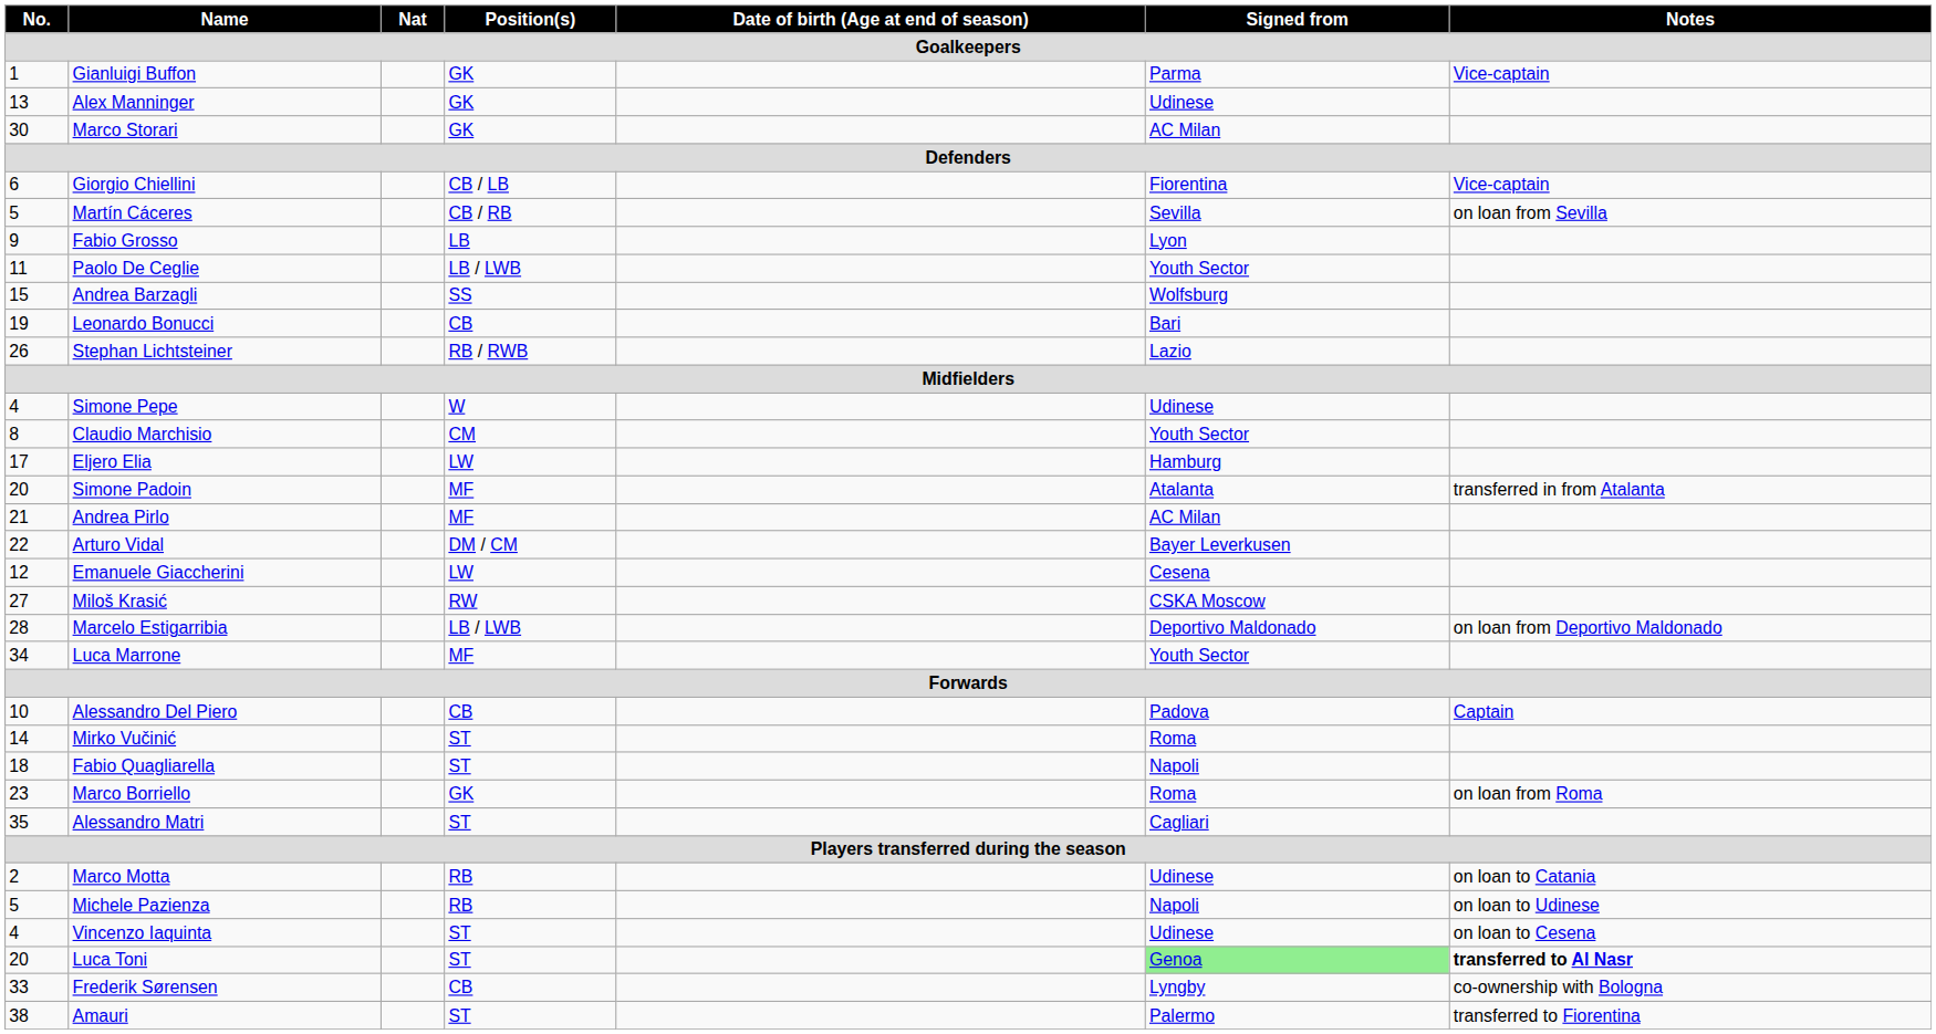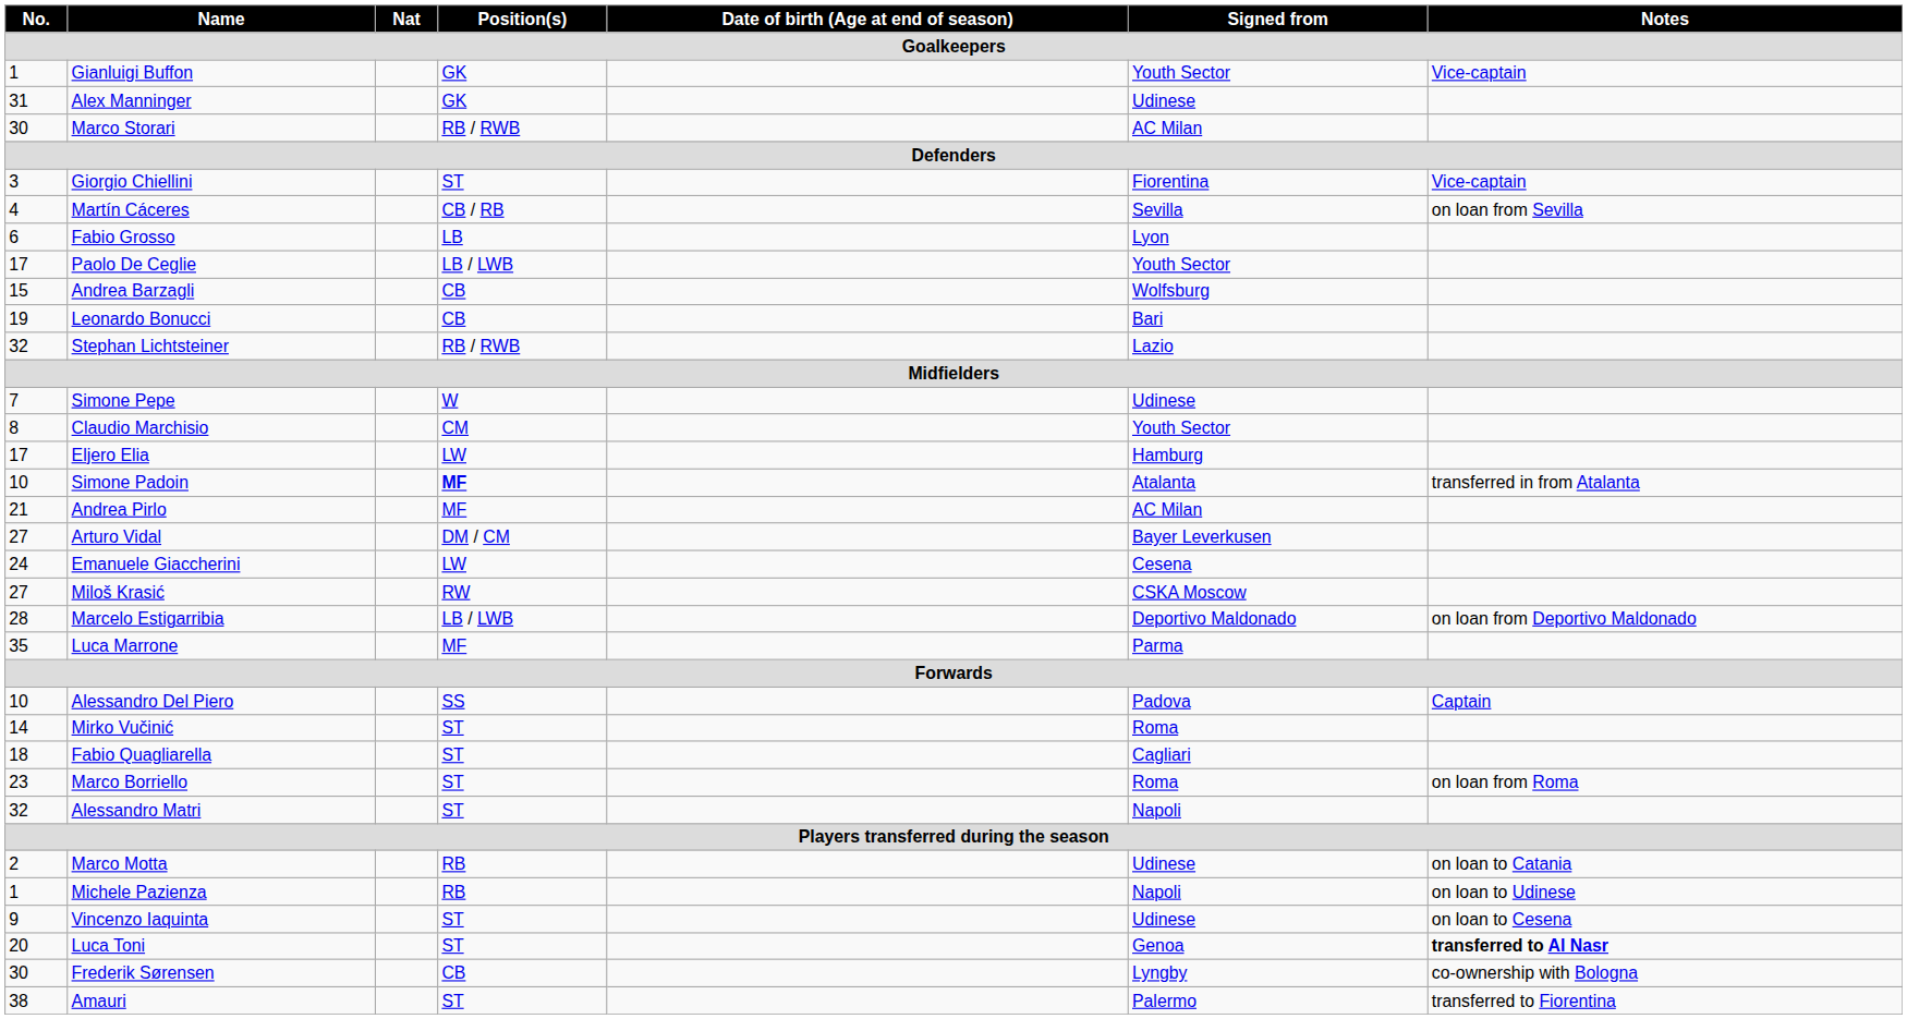 <table class="wikitable" style="text-align: left; font-size:90%" width=100%>
 <tr>
 <th style="background: #000000; color:white" align=right>No.</th>
 <th style="background: #000000; color:white" align=right>Name</th>
 <th style="background: #000000; color:white" align=right>Nat</th>
 <th style="background: #000000; color:white" align=right>Position(s)</th>
 <th style="background: #000000; color:white" align=right>Date of birth (Age at end of season)</th>
 <th style="background: #000000; color:white" align=right>Signed from</th>
 <th style="background: #000000; color:white" align=right>Notes</th>
 </tr>
 <tr>
 <th colspan=8 style="background: #DCDCDC" align=right>Goalkeepers</th>
 </tr>
 <tr>
 <td>1</td>
 <td><a href='#'>Gianluigi Buffon</a></td>
 <td></td>
 <td><a href='#'>GK</a></td>
 <td></td>
-<td> <a href='#'>Parma</a></td>
+<td> <a href='#'>Youth Sector</a></td>
 <td><a href='#'>Vice-captain</a></td>
 </tr>
 <tr>
-<td>13</td>
+<td>31</td>
 <td><a href='#'>Alex Manninger</a></td>
 <td></td>
 <td><a href='#'>GK</a></td>
 <td></td>
 <td> <a href='#'>Udinese</a></td>
 <td></td>
 </tr>
 <tr>
 <td>30</td>
 <td><a href='#'>Marco Storari</a></td>
 <td></td>
-<td><a href='#'>GK</a></td>
+<td><a href='#'>RB</a> / <a href='#'>RWB</a></td>
 <td></td>
 <td> <a href='#'>AC Milan</a></td>
 <td></td>
 </tr>
 <tr>
 <th colspan=8 style="background: #DCDCDC" align=right>Defenders</th>
 </tr>
 <tr>
-<td>6</td>
+<td>3</td>
 <td><a href='#'>Giorgio Chiellini</a></td>
 <td></td>
-<td><a href='#'>CB</a> / <a href='#'>LB</a></td>
+<td><a href='#'>ST</a></td>
 <td></td>
 <td> <a href='#'>Fiorentina</a></td>
 <td><a href='#'>Vice-captain</a></td>
 </tr>
 <tr>
-<td>5</td>
+<td>4</td>
 <td><a href='#'>Martín Cáceres</a></td>
 <td></td>
 <td><a href='#'>CB</a> / <a href='#'>RB</a></td>
 <td></td>
 <td> <a href='#'>Sevilla</a></td>
 <td> on loan from <a href='#'>Sevilla</a></td>
 </tr>
 <tr>
-<td>9</td>
+<td>6</td>
 <td><a href='#'>Fabio Grosso</a></td>
 <td></td>
 <td><a href='#'>LB</a></td>
 <td></td>
 <td> <a href='#'>Lyon</a></td>
 <td></td>
 </tr>
 <tr>
-<td>11</td>
+<td>17</td>
 <td><a href='#'>Paolo De Ceglie</a></td>
 <td></td>
 <td><a href='#'>LB</a> / <a href='#'>LWB</a></td>
 <td></td>
 <td> <a href='#'>Youth Sector</a></td>
 <td></td>
 </tr>
 <tr>
 <td>15</td>
 <td><a href='#'>Andrea Barzagli</a></td>
 <td></td>
-<td><a href='#'>SS</a></td>
+<td><a href='#'>CB</a></td>
 <td></td>
 <td> <a href='#'>Wolfsburg</a></td>
 <td></td>
 </tr>
 <tr>
 <td>19</td>
 <td><a href='#'>Leonardo Bonucci</a></td>
 <td></td>
 <td><a href='#'>CB</a></td>
 <td></td>
 <td> <a href='#'>Bari</a></td>
 <td></td>
 </tr>
 <tr>
-<td>26</td>
+<td>32</td>
 <td><a href='#'>Stephan Lichtsteiner</a></td>
 <td></td>
 <td><a href='#'>RB</a> / <a href='#'>RWB</a></td>
 <td></td>
 <td> <a href='#'>Lazio</a></td>
 <td></td>
 </tr>
 <tr>
 <th colspan=8 style="background: #DCDCDC" align=right>Midfielders</th>
 </tr>
 <tr>
-<td>4</td>
+<td>7</td>
 <td><a href='#'>Simone Pepe</a></td>
 <td></td>
 <td><a href='#'>W</a></td>
 <td></td>
 <td> <a href='#'>Udinese</a></td>
 <td></td>
 </tr>
 <tr>
 <td>8</td>
 <td><a href='#'>Claudio Marchisio</a></td>
 <td></td>
 <td><a href='#'>CM</a></td>
 <td></td>
 <td> <a href='#'>Youth Sector</a></td>
 <td></td>
 </tr>
 <tr>
 <td>17</td>
 <td><a href='#'>Eljero Elia</a></td>
 <td></td>
 <td><a href='#'>LW</a></td>
 <td></td>
 <td> <a href='#'>Hamburg</a></td>
 <td></td>
 </tr>
 <tr>
-<td>20</td>
+<td>10</td>
 <td><a href='#'>Simone Padoin</a></td>
 <td></td>
-<td><a href='#'>MF</a></td>
+<td><strong><a href='#'>MF</a></strong></td>
 <td></td>
 <td> <a href='#'>Atalanta</a></td>
 <td> transferred in from <a href='#'>Atalanta</a></td>
 </tr>
 <tr>
 <td>21</td>
 <td><a href='#'>Andrea Pirlo</a></td>
 <td></td>
 <td><a href='#'>MF</a></td>
 <td></td>
 <td> <a href='#'>AC Milan</a></td>
 <td></td>
 </tr>
 <tr>
-<td>22</td>
+<td>27</td>
 <td><a href='#'>Arturo Vidal</a></td>
 <td></td>
 <td><a href='#'>DM</a> / <a href='#'>CM</a></td>
 <td></td>
 <td> <a href='#'>Bayer Leverkusen</a></td>
 <td></td>
 </tr>
 <tr>
-<td>12</td>
+<td>24</td>
 <td><a href='#'>Emanuele Giaccherini</a></td>
 <td></td>
 <td><a href='#'>LW</a></td>
 <td></td>
 <td> <a href='#'>Cesena</a></td>
 <td></td>
 </tr>
 <tr>
 <td>27</td>
 <td><a href='#'>Miloš Krasić</a></td>
 <td></td>
 <td><a href='#'>RW</a></td>
 <td></td>
 <td> <a href='#'>CSKA Moscow</a></td>
 <td></td>
 </tr>
 <tr>
 <td>28</td>
 <td><a href='#'>Marcelo Estigarribia</a></td>
 <td></td>
 <td><a href='#'>LB</a> / <a href='#'>LWB</a></td>
 <td></td>
 <td> <a href='#'>Deportivo Maldonado</a></td>
 <td>on loan from <a href='#'>Deportivo Maldonado</a></td>
 </tr>
 <tr>
-<td>34</td>
+<td>35</td>
 <td><a href='#'>Luca Marrone</a></td>
 <td></td>
 <td><a href='#'>MF</a></td>
 <td></td>
-<td> <a href='#'>Youth Sector</a></td>
+<td> <a href='#'>Parma</a></td>
 <td></td>
 </tr>
 <tr>
 <th colspan=8 style="background: #DCDCDC" align=right>Forwards</th>
 </tr>
 <tr>
 <td>10</td>
 <td><a href='#'>Alessandro Del Piero</a></td>
 <td></td>
-<td><a href='#'>CB</a></td>
+<td><a href='#'>SS</a></td>
 <td></td>
 <td> <a href='#'>Padova</a></td>
 <td><a href='#'>Captain</a></td>
 </tr>
 <tr>
 <td>14</td>
 <td><a href='#'>Mirko Vučinić</a></td>
 <td></td>
 <td><a href='#'>ST</a></td>
 <td></td>
 <td> <a href='#'>Roma</a></td>
 <td></td>
 </tr>
 <tr>
 <td>18</td>
 <td><a href='#'>Fabio Quagliarella</a></td>
 <td></td>
 <td><a href='#'>ST</a></td>
 <td></td>
-<td> <a href='#'>Napoli</a></td>
+<td> <a href='#'>Cagliari</a></td>
 <td></td>
 </tr>
 <tr>
 <td>23</td>
 <td><a href='#'>Marco Borriello</a></td>
 <td></td>
-<td><a href='#'>GK</a></td>
+<td><a href='#'>ST</a></td>
 <td></td>
 <td> <a href='#'>Roma</a></td>
 <td> on loan from <a href='#'>Roma</a></td>
 </tr>
 <tr>
-<td>35</td>
+<td>32</td>
 <td><a href='#'>Alessandro Matri</a></td>
 <td></td>
 <td><a href='#'>ST</a></td>
 <td></td>
-<td> <a href='#'>Cagliari</a></td>
+<td> <a href='#'>Napoli</a></td>
 <td></td>
 </tr>
 <tr>
 <th colspan=8  style="background:#dcdcdc;">Players transferred during the season</th>
 </tr>
 <tr>
 <td>2</td>
 <td><a href='#'>Marco Motta</a></td>
 <td></td>
 <td><a href='#'>RB</a></td>
 <td></td>
 <td> <a href='#'>Udinese</a></td>
 <td> on loan to <a href='#'>Catania</a></td>
 </tr>
 <tr>
-<td>5</td>
+<td>1</td>
 <td><a href='#'>Michele Pazienza</a></td>
 <td></td>
 <td><a href='#'>RB</a></td>
 <td></td>
 <td> <a href='#'>Napoli</a></td>
 <td> on loan to <a href='#'>Udinese</a></td>
 </tr>
 <tr>
-<td>4</td>
+<td>9</td>
 <td><a href='#'>Vincenzo Iaquinta</a></td>
 <td></td>
 <td><a href='#'>ST</a></td>
 <td></td>
 <td> <a href='#'>Udinese</a></td>
 <td> on loan to <a href='#'>Cesena</a></td>
 </tr>
 <tr>
 <td>20</td>
 <td><a href='#'>Luca Toni</a></td>
 <td></td>
 <td><a href='#'>ST</a></td>
 <td></td>
-<td style="background: lightgreen;"> <a href='#'>Genoa</a></td>
+<td> <a href='#'>Genoa</a></td>
 <td><strong> transferred to <a href='#'>Al Nasr</a></strong></td>
 </tr>
 <tr>
-<td>33</td>
+<td>30</td>
 <td><a href='#'>Frederik Sørensen</a></td>
 <td></td>
 <td><a href='#'>CB</a></td>
 <td></td>
 <td> <a href='#'>Lyngby</a></td>
 <td> co-ownership with <a href='#'>Bologna</a></td>
 </tr>
 <tr>
 <td>38</td>
 <td><a href='#'>Amauri</a></td>
 <td></td>
 <td><a href='#'>ST</a></td>
 <td></td>
 <td> <a href='#'>Palermo</a></td>
 <td> transferred to <a href='#'>Fiorentina</a></td>
 </tr>
 </table>
